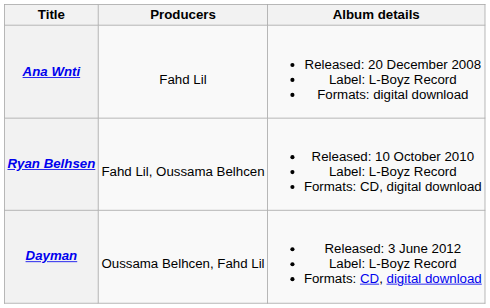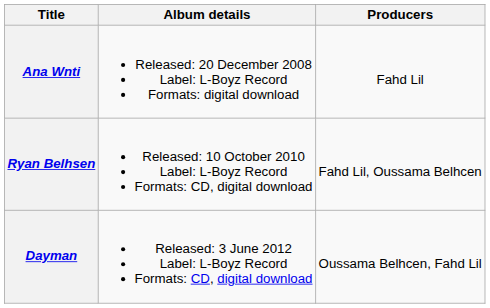 <table class="wikitable plainrowheaders" style="text-align:center;">
 <tr>
 <th scope="col" rowspan="1">Title</th>
+<th scope="col" rowspan="1">Album details</th>
 <th scope="col" rowspan="1">Producers</th>
-<th scope="col" rowspan="1">Album details</th>
 </tr>
 <tr>
 <th scope="row"><em><a href='#'>Ana Wnti</a></em></th>
+<td><br><ul><li>Released: 20 December 2008</li><li>Label: L-Boyz Record</li><li>Formats: digital download</li></ul></td>
 <td><br>Fahd Lil</td>
-<td><br><ul><li>Released: 20 December 2008</li><li>Label: L-Boyz Record</li><li>Formats: digital download</li></ul></td>
 </tr>
 <tr>
 <th scope="row"><em><a href='#'>Ryan Belhsen</a></em></th>
+<td><br><ul><li>Released: 10 October 2010</li><li>Label: L-Boyz Record</li><li>Formats: CD, digital download</li></ul></td>
 <td><br>Fahd Lil, Oussama Belhcen</td>
-<td><br><ul><li>Released: 10 October 2010</li><li>Label: L-Boyz Record</li><li>Formats: CD, digital download</li></ul></td>
 </tr>
 <tr>
 <th scope="row"><em><a href='#'>Dayman</a></em></th>
+<td><br><ul><li>Released: 3 June 2012</li><li>Label: L-Boyz Record</li><li>Formats: <a href='#'>CD</a>, <a href='#'>digital download</a></li></ul></td>
 <td><br>Oussama Belhcen, Fahd Lil</td>
-<td><br><ul><li>Released: 3 June 2012</li><li>Label: L-Boyz Record</li><li>Formats: <a href='#'>CD</a>, <a href='#'>digital download</a></li></ul></td>
 </tr>
 </table>
